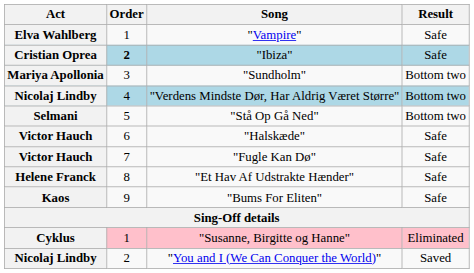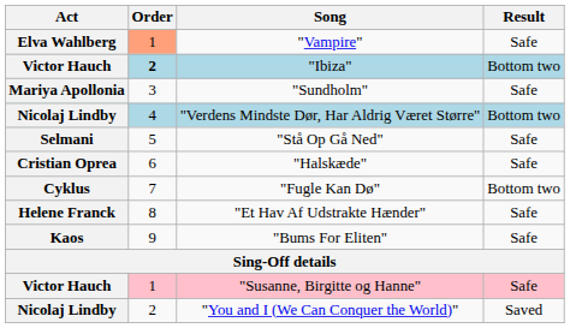 <table class="wikitable plainrowheaders" style="text-align:center;">
 <tr>
 <th scope="col">Act</th>
 <th scope="col">Order</th>
 <th scope="col">Song</th>
 <th scope="col">Result</th>
 </tr>
 <tr>
 <th scope=row>Elva Wahlberg</th>
-<td>1</td>
+<td style="background: lightsalmon;">1</td>
 <td>"<a href='#'>Vampire</a>"</td>
 <td>Safe</td>
 </tr>
 <tr style="background:lightblue">
-<th scope=row>Cristian Oprea</th>
+<th scope=row>Victor Hauch</th>
 <td><strong>2</strong></td>
 <td>"Ibiza"</td>
-<td>Safe</td>
+<td>Bottom two</td>
 </tr>
 <tr>
 <th scope=row>Mariya Apollonia</th>
 <td>3</td>
 <td>"Sundholm"</td>
-<td>Bottom two</td>
+<td>Safe</td>
 </tr>
 <tr style="background:lightblue">
 <th scope=row>Nicolaj Lindby</th>
 <td>4</td>
 <td>"Verdens Mindste Dør, Har Aldrig Været Større"</td>
 <td>Bottom two</td>
 </tr>
 <tr>
 <th scope=row>Selmani</th>
 <td>5</td>
 <td>"Stå Op Gå Ned"</td>
-<td>Bottom two</td>
+<td>Safe</td>
 </tr>
 <tr>
-<th scope=row>Victor Hauch</th>
+<th scope=row>Cristian Oprea</th>
 <td>6</td>
 <td>"Halskæde"</td>
 <td>Safe</td>
 </tr>
 <tr>
-<th scope="row">Victor Hauch</th>
+<th scope=row>Cyklus</th>
 <td>7</td>
 <td>"Fugle Kan Dø"</td>
-<td>Safe</td>
+<td>Bottom two</td>
 </tr>
 <tr>
 <th scope=row>Helene Franck</th>
 <td>8</td>
 <td>"Et Hav Af Udstrakte Hænder"</td>
 <td>Safe</td>
 </tr>
 <tr>
 <th scope=row>Kaos</th>
 <td>9</td>
 <td>"Bums For Eliten"</td>
 <td>Safe</td>
 </tr>
 <tr>
 <th colspan="4">Sing-Off details</th>
 </tr>
 <tr style="background:pink">
-<th scope=row>Cyklus</th>
+<th scope="row">Victor Hauch</th>
 <td>1</td>
 <td>"Susanne, Birgitte og Hanne"</td>
-<td>Eliminated</td>
+<td>Safe</td>
 </tr>
 <tr>
 <th scope="row">Nicolaj Lindby</th>
 <td>2</td>
 <td>"<a href='#'>You and I (We Can Conquer the World)</a>"</td>
 <td>Saved</td>
 </tr>
 </table>
